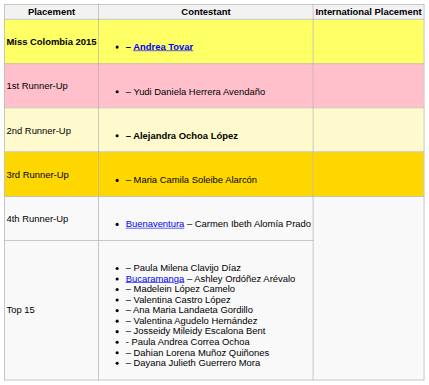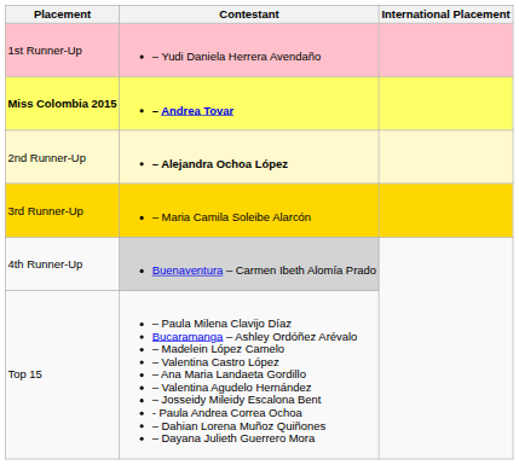 <table class="wikitable sortable" style="font-size: 95%;">
 <tr>
 <th>Placement</th>
 <th>Contestant</th>
 <th>International Placement</th>
 </tr>
+<tr style="background:pink;">
+<td>1st Runner-Up</td>
+<td><br><ul><li> – Yudi Daniela Herrera Avendaño</li></ul></td>
+<td></td>
+</tr>
 <tr style="background:#FFFF66;">
 <td><strong>Miss Colombia 2015</strong></td>
 <td><br><ul><li><strong> – <a href='#'>Andrea Tovar</a></strong></li></ul></td>
-<td></td>
-</tr>
-<tr style="background:pink;">
-<td>1st Runner-Up</td>
-<td><br><ul><li> – Yudi Daniela Herrera Avendaño</li></ul></td>
 <td></td>
 </tr>
 <tr style="background:#FFFACD;">
 <td>2nd Runner-Up</td>
 <td><strong><br><ul><li> – Alejandra Ochoa López</li></ul></strong></td>
 <td></td>
 </tr>
 <tr style="background:gold;">
 <td>3rd Runner-Up</td>
 <td><br><ul><li> – Maria Camila Soleibe Alarcón</li></ul></td>
 <td></td>
 </tr>
 <tr>
 <td>4th Runner-Up</td>
-<td><br><ul><li> <a href='#'>Buenaventura</a> – Carmen Ibeth Alomía Prado</li></ul></td>
+<td style="background: lightgrey;"><br><ul><li> <a href='#'>Buenaventura</a> – Carmen Ibeth Alomía Prado</li></ul></td>
 </tr>
 <tr>
 <td>Top 15</td>
 <td><br><ul><li> – Paula Milena Clavijo Díaz</li><li> <a href='#'>Bucaramanga</a> – Ashley Ordóñez Arévalo</li><li> – Madelein López Camelo</li><li> – Valentina Castro López</li><li> – Ana Maria Landaeta Gordillo</li><li> – Valentina Agudelo Hernández</li><li> – Josseidy Mileidy Escalona Bent</li><li>- Paula Andrea Correa Ochoa</li><li> – Dahian Lorena Muñoz Quiñones</li><li> – Dayana Julieth Guerrero Mora</li></ul></td>
 </tr>
 </table>
